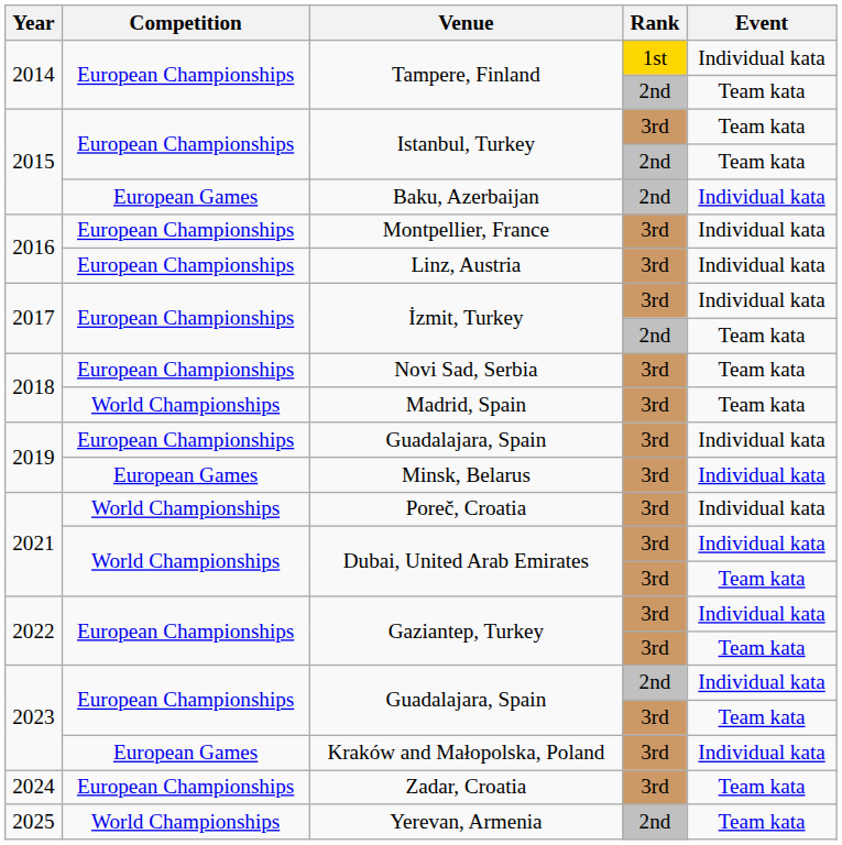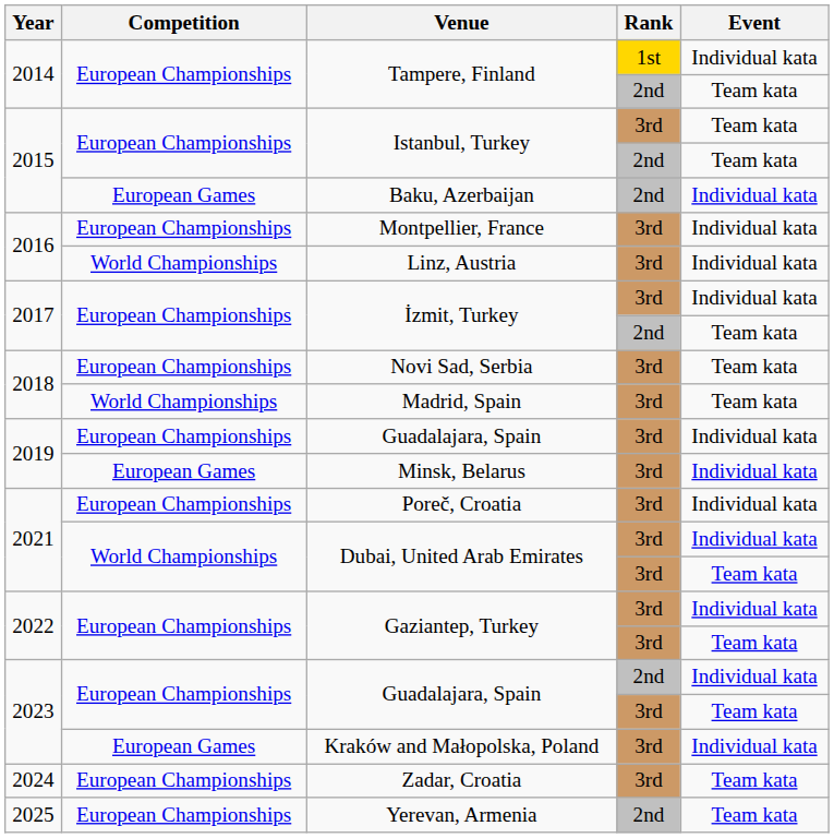 <table class="wikitable sortable" width=45% style="font-size:90%; text-align:center;">
 <tr>
 <th>Year</th>
 <th>Competition</th>
 <th>Venue</th>
 <th>Rank</th>
 <th>Event</th>
 </tr>
 <tr>
 <td rowspan=2>2014</td>
 <td rowspan=2><a href='#'>European Championships</a></td>
 <td rowspan=2>Tampere, Finland</td>
 <td bgcolor="gold">1st</td>
 <td>Individual kata</td>
 </tr>
 <tr>
 <td bgcolor="silver">2nd</td>
 <td>Team kata</td>
 </tr>
 <tr>
 <td rowspan=3>2015</td>
 <td rowspan=2><a href='#'>European Championships</a></td>
 <td rowspan=2>Istanbul, Turkey</td>
 <td bgcolor="cc9966">3rd</td>
 <td>Team kata</td>
 </tr>
 <tr>
 <td bgcolor="silver">2nd</td>
 <td>Team kata</td>
 </tr>
 <tr>
 <td><a href='#'>European Games</a></td>
 <td>Baku, Azerbaijan</td>
 <td bgcolor="silver">2nd</td>
 <td><a href='#'>Individual kata</a></td>
 </tr>
 <tr>
 <td rowspan=2>2016</td>
 <td><a href='#'>European Championships</a></td>
 <td>Montpellier, France</td>
 <td bgcolor="cc9966">3rd</td>
 <td>Individual kata</td>
 </tr>
 <tr>
-<td><a href='#'>European Championships</a></td>
+<td><a href='#'>World Championships</a></td>
 <td>Linz, Austria</td>
 <td bgcolor="cc9966">3rd</td>
 <td>Individual kata</td>
 </tr>
 <tr>
 <td rowspan=2>2017</td>
 <td rowspan=2><a href='#'>European Championships</a></td>
 <td rowspan=2>İzmit, Turkey</td>
 <td bgcolor="cc9966">3rd</td>
 <td>Individual kata</td>
 </tr>
 <tr>
 <td bgcolor="silver">2nd</td>
 <td>Team kata</td>
 </tr>
 <tr>
 <td rowspan=2>2018</td>
 <td><a href='#'>European Championships</a></td>
 <td>Novi Sad, Serbia</td>
 <td bgcolor="cc9966">3rd</td>
 <td>Team kata</td>
 </tr>
 <tr>
 <td><a href='#'>World Championships</a></td>
 <td>Madrid, Spain</td>
 <td bgcolor="cc9966">3rd</td>
 <td>Team kata</td>
 </tr>
 <tr>
 <td rowspan=2>2019</td>
 <td><a href='#'>European Championships</a></td>
 <td>Guadalajara, Spain</td>
 <td bgcolor="cc9966">3rd</td>
 <td>Individual kata</td>
 </tr>
 <tr>
 <td><a href='#'>European Games</a></td>
 <td>Minsk, Belarus</td>
 <td bgcolor="cc9966">3rd</td>
 <td><a href='#'>Individual kata</a></td>
 </tr>
 <tr>
 <td rowspan=3>2021</td>
-<td><a href='#'>World Championships</a></td>
+<td><a href='#'>European Championships</a></td>
 <td>Poreč, Croatia</td>
 <td bgcolor="cc9966">3rd</td>
 <td>Individual kata</td>
 </tr>
 <tr>
 <td rowspan=2><a href='#'>World Championships</a></td>
 <td rowspan=2>Dubai, United Arab Emirates</td>
 <td bgcolor="cc9966">3rd</td>
 <td><a href='#'>Individual kata</a></td>
 </tr>
 <tr>
 <td bgcolor="cc9966">3rd</td>
 <td><a href='#'>Team kata</a></td>
 </tr>
 <tr>
 <td rowspan=2>2022</td>
 <td rowspan=2><a href='#'>European Championships</a></td>
 <td rowspan=2>Gaziantep, Turkey</td>
 <td bgcolor="cc9966">3rd</td>
 <td><a href='#'>Individual kata</a></td>
 </tr>
 <tr>
 <td bgcolor="cc9966">3rd</td>
 <td><a href='#'>Team kata</a></td>
 </tr>
 <tr>
 <td rowspan=3>2023</td>
 <td rowspan=2><a href='#'>European Championships</a></td>
 <td rowspan=2>Guadalajara, Spain</td>
 <td bgcolor="silver">2nd</td>
 <td><a href='#'>Individual kata</a></td>
 </tr>
 <tr>
 <td bgcolor="cc9966">3rd</td>
 <td><a href='#'>Team kata</a></td>
 </tr>
 <tr>
 <td><a href='#'>European Games</a></td>
 <td>Kraków and Małopolska, Poland</td>
 <td bgcolor="cc9966">3rd</td>
 <td><a href='#'>Individual kata</a></td>
 </tr>
 <tr>
 <td>2024</td>
 <td><a href='#'>European Championships</a></td>
 <td>Zadar, Croatia</td>
 <td bgcolor="cc9966">3rd</td>
 <td><a href='#'>Team kata</a></td>
 </tr>
 <tr>
 <td>2025</td>
-<td><a href='#'>World Championships</a></td>
+<td><a href='#'>European Championships</a></td>
 <td>Yerevan, Armenia</td>
 <td bgcolor="silver">2nd</td>
 <td><a href='#'>Team kata</a></td>
 </tr>
 </table>
